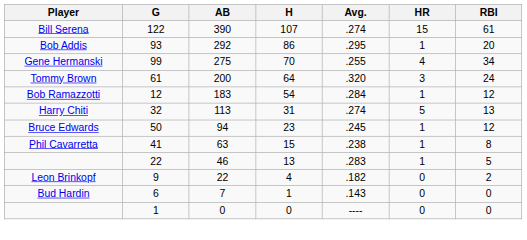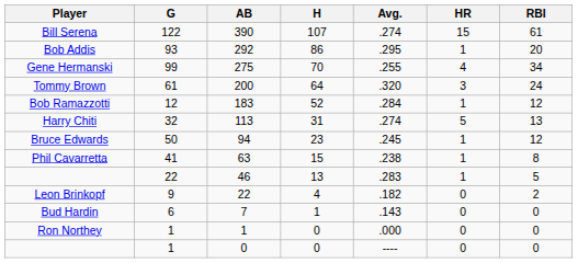 <table class="wikitable sortable">
 <tr>
 <th bgcolor="#DDDDFF" width="16%">Player</th>
 <th bgcolor="#DDDDFF" width="9%">G</th>
 <th bgcolor="#DDDDFF" width="9%">AB</th>
 <th bgcolor="#DDDDFF" width="9%">H</th>
 <th bgcolor="#DDDDFF" width="9%">Avg.</th>
 <th bgcolor="#DDDDFF" width="9%">HR</th>
 <th bgcolor="#DDDDFF" width="9%">RBI</th>
 </tr>
 <tr align="center">
 <td><a href='#'>Bill Serena</a></td>
 <td>122</td>
 <td>390</td>
 <td>107</td>
 <td>.274</td>
 <td>15</td>
 <td>61</td>
 </tr>
 <tr align="center">
 <td><a href='#'>Bob Addis</a></td>
 <td>93</td>
 <td>292</td>
 <td>86</td>
 <td>.295</td>
 <td>1</td>
 <td>20</td>
 </tr>
 <tr align="center">
 <td><a href='#'>Gene Hermanski</a></td>
 <td>99</td>
 <td>275</td>
 <td>70</td>
 <td>.255</td>
 <td>4</td>
 <td>34</td>
 </tr>
 <tr align="center">
 <td><a href='#'>Tommy Brown</a></td>
 <td>61</td>
 <td>200</td>
 <td>64</td>
 <td>.320</td>
 <td>3</td>
 <td>24</td>
 </tr>
 <tr align="center">
 <td><a href='#'>Bob Ramazzotti</a></td>
 <td>12</td>
 <td>183</td>
-<td>54</td>
+<td>52</td>
 <td>.284</td>
 <td>1</td>
 <td>12</td>
 </tr>
 <tr align="center">
 <td><a href='#'>Harry Chiti</a></td>
 <td>32</td>
 <td>113</td>
 <td>31</td>
 <td>.274</td>
 <td>5</td>
 <td>13</td>
 </tr>
 <tr align="center">
 <td><a href='#'>Bruce Edwards</a></td>
 <td>50</td>
 <td>94</td>
 <td>23</td>
 <td>.245</td>
 <td>1</td>
 <td>12</td>
 </tr>
 <tr align="center">
 <td><a href='#'>Phil Cavarretta</a></td>
 <td>41</td>
 <td>63</td>
 <td>15</td>
 <td>.238</td>
 <td>1</td>
 <td>8</td>
 </tr>
 <tr align="center">
 <td></td>
 <td>22</td>
 <td>46</td>
 <td>13</td>
 <td>.283</td>
 <td>1</td>
 <td>5</td>
 </tr>
 <tr align="center">
 <td><a href='#'>Leon Brinkopf</a></td>
 <td>9</td>
 <td>22</td>
 <td>4</td>
 <td>.182</td>
 <td>0</td>
 <td>2</td>
 </tr>
 <tr align="center">
 <td><a href='#'>Bud Hardin</a></td>
 <td>6</td>
 <td>7</td>
 <td>1</td>
 <td>.143</td>
 <td>0</td>
 <td>0</td>
 </tr>
 <tr align="center">
+<td><a href='#'>Ron Northey</a></td>
+<td>1</td>
+<td>1</td>
+<td>0</td>
+<td>.000</td>
+<td>0</td>
+<td>0</td>
+</tr>
+<tr align="center">
 <td></td>
 <td>1</td>
 <td>0</td>
 <td>0</td>
 <td>----</td>
 <td>0</td>
 <td>0</td>
 </tr>
 </table>
